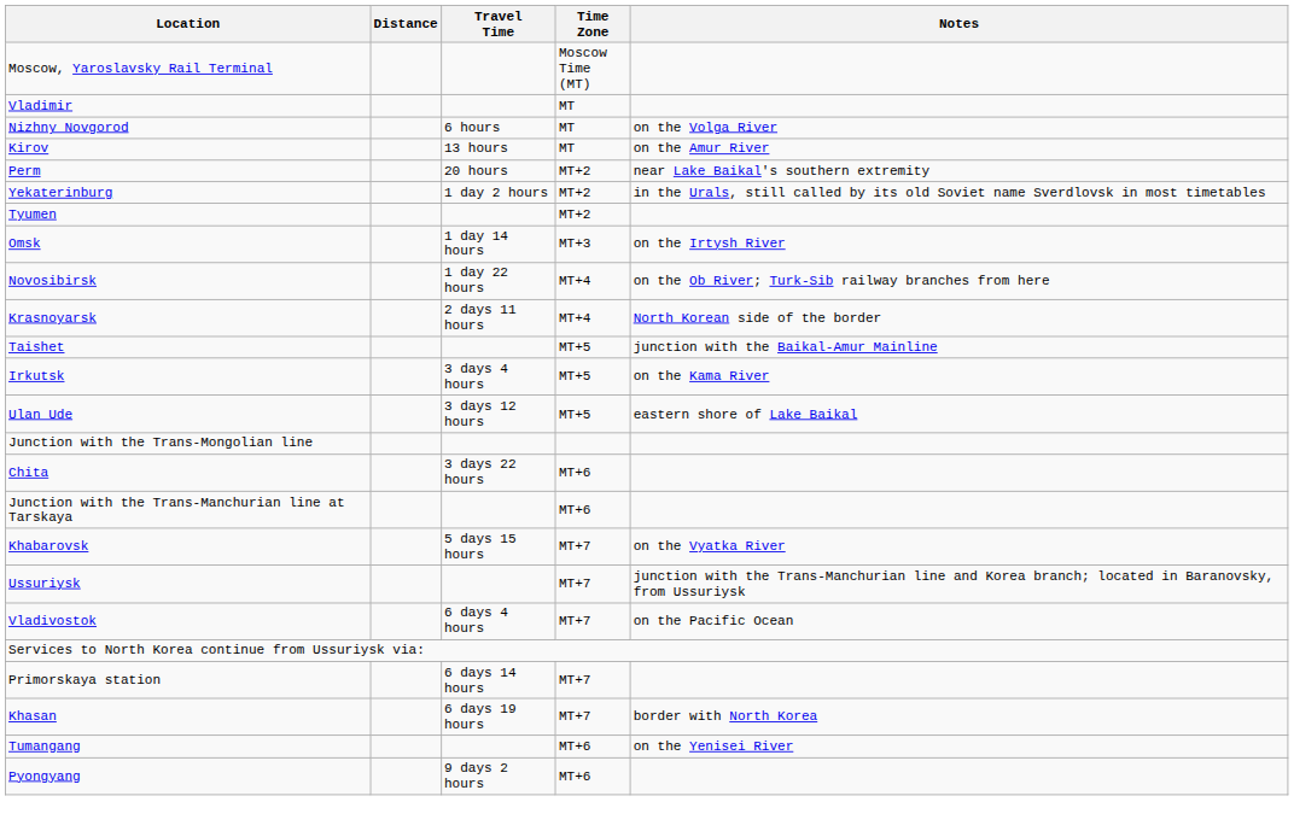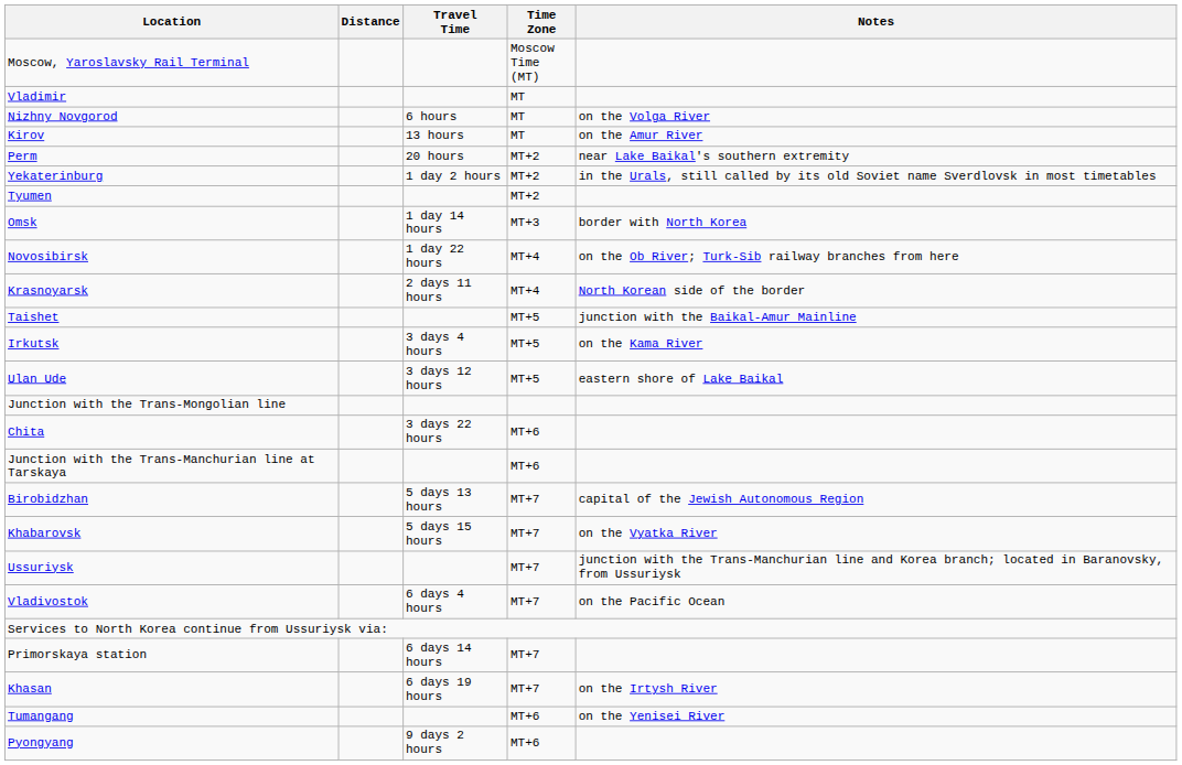 <table class="wikitable">
 <tr>
 <th>Location</th>
 <th>Distance</th>
 <th>Travel<br>Time</th>
 <th>Time Zone</th>
 <th>Notes</th>
 </tr>
 <tr>
 <td>Moscow, <a href='#'>Yaroslavsky Rail Terminal</a></td>
 <td></td>
 <td></td>
 <td>Moscow<br>Time (MT)</td>
 <td></td>
 </tr>
 <tr>
 <td><a href='#'>Vladimir</a></td>
 <td></td>
 <td></td>
 <td>MT</td>
 <td></td>
 </tr>
 <tr>
 <td><a href='#'>Nizhny Novgorod</a></td>
 <td></td>
 <td>6 hours</td>
 <td>MT</td>
 <td>on the <a href='#'>Volga River</a></td>
 </tr>
 <tr>
 <td><a href='#'>Kirov</a></td>
 <td></td>
 <td>13 hours</td>
 <td>MT</td>
 <td>on the <a href='#'>Amur River</a></td>
 </tr>
 <tr>
 <td><a href='#'>Perm</a></td>
 <td></td>
 <td>20 hours</td>
 <td>MT+2</td>
 <td>near <a href='#'>Lake Baikal</a>'s southern extremity</td>
 </tr>
 <tr>
 <td><a href='#'>Yekaterinburg</a></td>
 <td></td>
 <td>1 day 2 hours</td>
 <td>MT+2</td>
 <td>in the <a href='#'>Urals</a>, still called by its old Soviet name Sverdlovsk in most timetables</td>
 </tr>
 <tr>
 <td><a href='#'>Tyumen</a></td>
 <td></td>
 <td></td>
 <td>MT+2</td>
 <td></td>
 </tr>
 <tr>
 <td><a href='#'>Omsk</a></td>
 <td></td>
 <td>1 day 14 hours</td>
 <td>MT+3</td>
-<td>on the <a href='#'>Irtysh River</a></td>
+<td>border with <a href='#'>North Korea</a></td>
 </tr>
 <tr>
 <td><a href='#'>Novosibirsk</a></td>
 <td></td>
 <td>1 day 22 hours</td>
 <td>MT+4</td>
 <td>on the <a href='#'>Ob River</a>; <a href='#'>Turk-Sib</a> railway branches from here</td>
 </tr>
 <tr>
 <td><a href='#'>Krasnoyarsk</a></td>
 <td></td>
 <td>2 days 11 hours</td>
 <td>MT+4</td>
 <td><a href='#'>North Korean</a> side of the border</td>
 </tr>
 <tr>
 <td><a href='#'>Taishet</a></td>
 <td></td>
 <td></td>
 <td>MT+5</td>
 <td>junction with the <a href='#'>Baikal-Amur Mainline</a></td>
 </tr>
 <tr>
 <td><a href='#'>Irkutsk</a></td>
 <td></td>
 <td>3 days 4 hours</td>
 <td>MT+5</td>
 <td>on the <a href='#'>Kama River</a></td>
 </tr>
 <tr>
 <td><a href='#'>Ulan Ude</a></td>
 <td></td>
 <td>3 days 12 hours</td>
 <td>MT+5</td>
 <td>eastern shore of <a href='#'>Lake Baikal</a></td>
 </tr>
 <tr>
 <td>Junction with the Trans-Mongolian line</td>
 <td></td>
 <td></td>
 <td></td>
 <td></td>
 </tr>
 <tr>
 <td><a href='#'>Chita</a></td>
 <td></td>
 <td>3 days 22 hours</td>
 <td>MT+6</td>
 <td></td>
 </tr>
 <tr>
 <td>Junction with the Trans-Manchurian line at Tarskaya</td>
 <td></td>
 <td></td>
 <td>MT+6</td>
 <td></td>
 </tr>
 <tr>
+<td><a href='#'>Birobidzhan</a></td>
+<td></td>
+<td>5 days 13 hours</td>
+<td>MT+7</td>
+<td>capital of the <a href='#'>Jewish Autonomous Region</a></td>
+</tr>
+<tr>
 <td><a href='#'>Khabarovsk</a></td>
 <td></td>
 <td>5 days 15 hours</td>
 <td>MT+7</td>
 <td>on the <a href='#'>Vyatka River</a></td>
 </tr>
 <tr>
 <td><a href='#'>Ussuriysk</a></td>
 <td></td>
 <td></td>
 <td>MT+7</td>
 <td>junction with the Trans-Manchurian line and Korea branch; located in Baranovsky,  from Ussuriysk</td>
 </tr>
 <tr>
 <td><a href='#'>Vladivostok</a></td>
 <td></td>
 <td>6 days 4 hours</td>
 <td>MT+7</td>
 <td>on the Pacific Ocean</td>
 </tr>
 <tr>
 <td colspan=5>Services to North Korea continue from Ussuriysk via:</td>
 </tr>
 <tr>
 <td>Primorskaya station</td>
 <td></td>
 <td>6 days 14 hours</td>
 <td>MT+7</td>
 <td></td>
 </tr>
 <tr>
 <td><a href='#'>Khasan</a></td>
 <td></td>
 <td>6 days 19 hours</td>
 <td>MT+7</td>
-<td>border with <a href='#'>North Korea</a></td>
+<td>on the <a href='#'>Irtysh River</a></td>
 </tr>
 <tr>
 <td><a href='#'>Tumangang</a></td>
 <td></td>
 <td></td>
 <td>MT+6</td>
 <td>on the <a href='#'>Yenisei River</a></td>
 </tr>
 <tr>
 <td><a href='#'>Pyongyang</a></td>
 <td></td>
 <td>9 days 2 hours</td>
 <td>MT+6</td>
 <td></td>
 </tr>
 </table>
